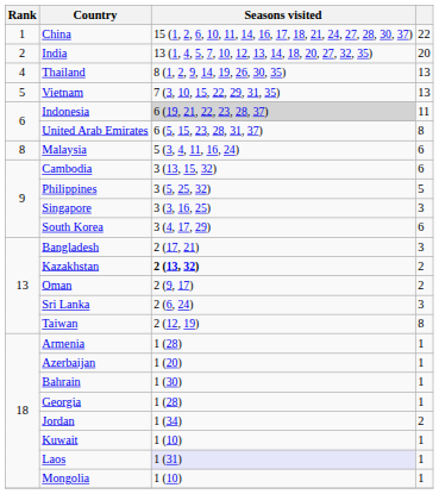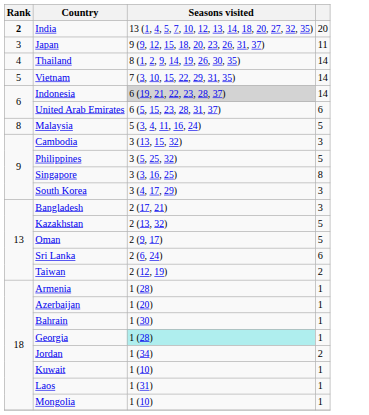 <table class="wikitable">
 <tr>
 <th>Rank</th>
 <th>Country</th>
 <th>Seasons visited</th>
 <th></th>
 </tr>
 <tr>
-<td style="text-align:center;">1</td>
-<td><a href='#'>China</a></td>
-<td style="font-size:95%">15 (<a href='#'>1</a>, <a href='#'>2</a>, <a href='#'>6</a>, <a href='#'>10</a>, <a href='#'>11</a>, <a href='#'>14</a>, <a href='#'>16</a>, <a href='#'>17</a>, <a href='#'>18</a>, <a href='#'>21</a>, <a href='#'>24</a>, <a href='#'>27</a>, <a href='#'>28</a>, <a href='#'>30</a>, <a href='#'>37</a>)</td>
-<td>22</td>
-</tr>
-<tr>
-<td style="text-align:center;">2</td>
+<td style="text-align:center;"><strong>2</strong></td>
 <td><a href='#'>India</a></td>
 <td style="font-size:95%">13 (<a href='#'>1</a>, <a href='#'>4</a>, <a href='#'>5</a>, <a href='#'>7</a>, <a href='#'>10</a>, <a href='#'>12</a>, <a href='#'>13</a>, <a href='#'>14</a>, <a href='#'>18</a>, <a href='#'>20</a>, <a href='#'>27</a>, <a href='#'>32</a>, <a href='#'>35</a>)</td>
 <td>20</td>
 </tr>
 <tr>
+<td style="text-align:center;">3</td>
+<td><a href='#'>Japan</a></td>
+<td style="font-size:95%">9 (<a href='#'>9</a>, <a href='#'>12</a>, <a href='#'>15</a>, <a href='#'>18</a>, <a href='#'>20</a>, <a href='#'>23</a>, <a href='#'>26</a>, <a href='#'>31</a>, <a href='#'>37</a>)</td>
+<td>11</td>
+</tr>
+<tr>
 <td style="text-align:center;">4</td>
 <td><a href='#'>Thailand</a></td>
 <td style="font-size:95%">8 (<a href='#'>1</a>, <a href='#'>2</a>, <a href='#'>9</a>, <a href='#'>14</a>, <a href='#'>19</a>, <a href='#'>26</a>, <a href='#'>30</a>, <a href='#'>35</a>)</td>
-<td>13</td>
+<td>14</td>
 </tr>
 <tr>
 <td style="text-align:center;">5</td>
 <td><a href='#'>Vietnam</a></td>
 <td style="font-size:95%">7 (<a href='#'>3</a>, <a href='#'>10</a>, <a href='#'>15</a>, <a href='#'>22</a>, <a href='#'>29</a>, <a href='#'>31</a>, <a href='#'>35</a>)</td>
-<td>13</td>
+<td>14</td>
 </tr>
 <tr>
 <td rowspan="2" style="text-align:center;">6</td>
 <td><a href='#'>Indonesia</a></td>
 <td style="background: lightgrey; font-size:95%">6 (<a href='#'>19</a>, <a href='#'>21</a>, <a href='#'>22</a>, <a href='#'>23</a>, <a href='#'>28</a>, <a href='#'>37</a>)</td>
-<td>11</td>
+<td>14</td>
 </tr>
 <tr>
 <td><a href='#'>United Arab Emirates</a></td>
 <td style="font-size:95%">6 (<a href='#'>5</a>, <a href='#'>15</a>, <a href='#'>23</a>, <a href='#'>28</a>, <a href='#'>31</a>, <a href='#'>37</a>)</td>
-<td>8</td>
+<td>6</td>
 </tr>
 <tr>
 <td style="text-align:center;">8</td>
 <td><a href='#'>Malaysia</a></td>
 <td style="font-size:95%">5 (<a href='#'>3</a>, <a href='#'>4</a>, <a href='#'>11</a>, <a href='#'>16</a>, <a href='#'>24</a>)</td>
-<td>6</td>
+<td>5</td>
 </tr>
 <tr>
 <td rowspan="4" style="text-align:center;">9</td>
 <td><a href='#'>Cambodia</a></td>
 <td style="font-size:95%">3 (<a href='#'>13</a>, <a href='#'>15</a>, <a href='#'>32</a>)</td>
-<td>6</td>
+<td>3</td>
 </tr>
 <tr>
 <td><a href='#'>Philippines</a></td>
 <td style="font-size:95%">3 (<a href='#'>5</a>, <a href='#'>25</a>, <a href='#'>32</a>)</td>
 <td>5</td>
 </tr>
 <tr>
 <td><a href='#'>Singapore</a></td>
 <td style="font-size:95%">3 (<a href='#'>3</a>, <a href='#'>16</a>, <a href='#'>25</a>)</td>
-<td>3</td>
+<td>8</td>
 </tr>
 <tr>
 <td><a href='#'>South Korea</a></td>
 <td style="font-size:95%">3 (<a href='#'>4</a>, <a href='#'>17</a>, <a href='#'>29</a>)</td>
-<td>6</td>
+<td>3</td>
 </tr>
 <tr>
 <td rowspan="5" style="text-align:center;">13</td>
 <td><a href='#'>Bangladesh</a></td>
 <td style="font-size:95%">2 (<a href='#'>17</a>, <a href='#'>21</a>)</td>
 <td>3</td>
 </tr>
 <tr>
 <td><a href='#'>Kazakhstan</a></td>
-<td style="font-size:95%"><strong>2 (<a href='#'>13</a>, <a href='#'>32</a>)</strong></td>
-<td>2</td>
+<td style="font-size:95%">2 (<a href='#'>13</a>, <a href='#'>32</a>)</td>
+<td>5</td>
 </tr>
 <tr>
 <td><a href='#'>Oman</a></td>
 <td style="font-size:95%">2 (<a href='#'>9</a>, <a href='#'>17</a>)</td>
-<td>2</td>
+<td>5</td>
 </tr>
 <tr>
 <td><a href='#'>Sri Lanka</a></td>
 <td style="font-size:95%">2 (<a href='#'>6</a>, <a href='#'>24</a>)</td>
-<td>3</td>
+<td>6</td>
 </tr>
 <tr>
 <td><a href='#'>Taiwan</a></td>
 <td style="font-size:95%">2 (<a href='#'>12</a>, <a href='#'>19</a>)</td>
-<td>8</td>
+<td>2</td>
 </tr>
 <tr>
 <td rowspan="8" style="text-align:center;">18</td>
 <td><a href='#'>Armenia</a></td>
 <td style="font-size:95%">1 (<a href='#'>28</a>)</td>
 <td>1</td>
 </tr>
 <tr>
 <td><a href='#'>Azerbaijan</a></td>
 <td style="font-size:95%">1 (<a href='#'>20</a>)</td>
 <td>1</td>
 </tr>
 <tr>
 <td><a href='#'>Bahrain</a></td>
 <td style="font-size:95%">1 (<a href='#'>30</a>)</td>
 <td>1</td>
 </tr>
 <tr>
 <td><a href='#'>Georgia</a></td>
-<td style="font-size:95%">1 (<a href='#'>28</a>)</td>
+<td style="background: paleturquoise; font-size:95%">1 (<a href='#'>28</a>)</td>
 <td>1</td>
 </tr>
 <tr>
 <td><a href='#'>Jordan</a></td>
 <td style="font-size:95%">1 (<a href='#'>34</a>)</td>
 <td>2</td>
 </tr>
 <tr>
 <td><a href='#'>Kuwait</a></td>
 <td style="font-size:95%">1 (<a href='#'>10</a>)</td>
 <td>1</td>
 </tr>
 <tr>
 <td><a href='#'>Laos</a></td>
-<td style="background: lavender; font-size:95%">1 (<a href='#'>31</a>)</td>
+<td style="font-size:95%">1 (<a href='#'>31</a>)</td>
 <td>1</td>
 </tr>
 <tr>
 <td><a href='#'>Mongolia</a></td>
 <td style="font-size:95%">1 (<a href='#'>10</a>)</td>
 <td>1</td>
 </tr>
 <tr>
 </tr>
 </table>
